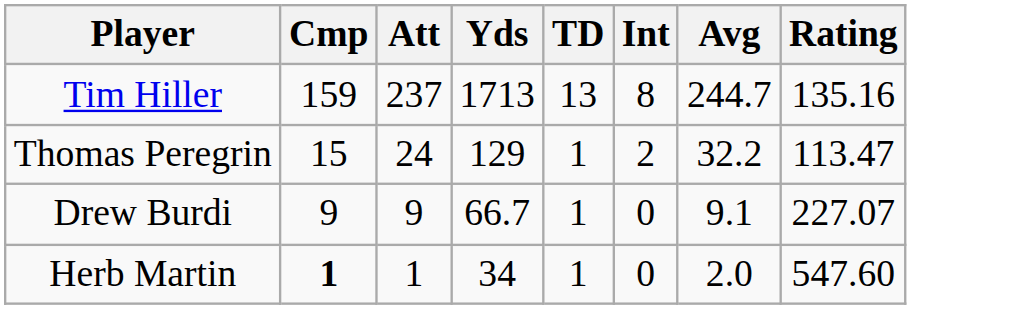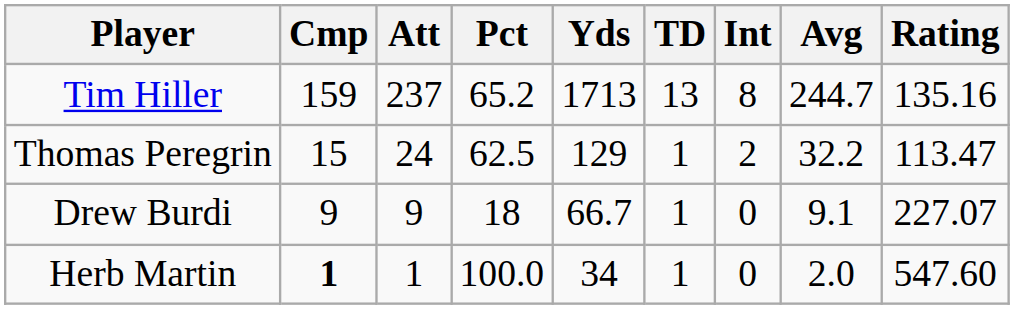 <table class="wikitable sortable" style="text-align:center;">
 <tr>
 <th>Player</th>
 <th>Cmp</th>
 <th>Att</th>
+<th>Pct</th>
 <th>Yds</th>
 <th>TD</th>
 <th>Int</th>
 <th>Avg</th>
 <th>Rating</th>
 </tr>
 <tr>
 <td><a href='#'>Tim Hiller</a></td>
 <td>159</td>
 <td>237</td>
+<td>65.2</td>
 <td>1713</td>
 <td>13</td>
 <td>8</td>
 <td>244.7</td>
 <td>135.16</td>
 </tr>
 <tr>
 <td>Thomas Peregrin</td>
 <td>15</td>
 <td>24</td>
+<td>62.5</td>
 <td>129</td>
 <td>1</td>
 <td>2</td>
 <td>32.2</td>
 <td>113.47</td>
 </tr>
 <tr>
 <td>Drew Burdi</td>
 <td>9</td>
 <td>9</td>
+<td>18</td>
 <td>66.7</td>
 <td>1</td>
 <td>0</td>
 <td>9.1</td>
 <td>227.07</td>
 </tr>
 <tr>
 <td>Herb Martin</td>
 <td><strong>1</strong></td>
 <td>1</td>
+<td>100.0</td>
 <td>34</td>
 <td>1</td>
 <td>0</td>
 <td>2.0</td>
 <td>547.60</td>
 </tr>
 </table>
